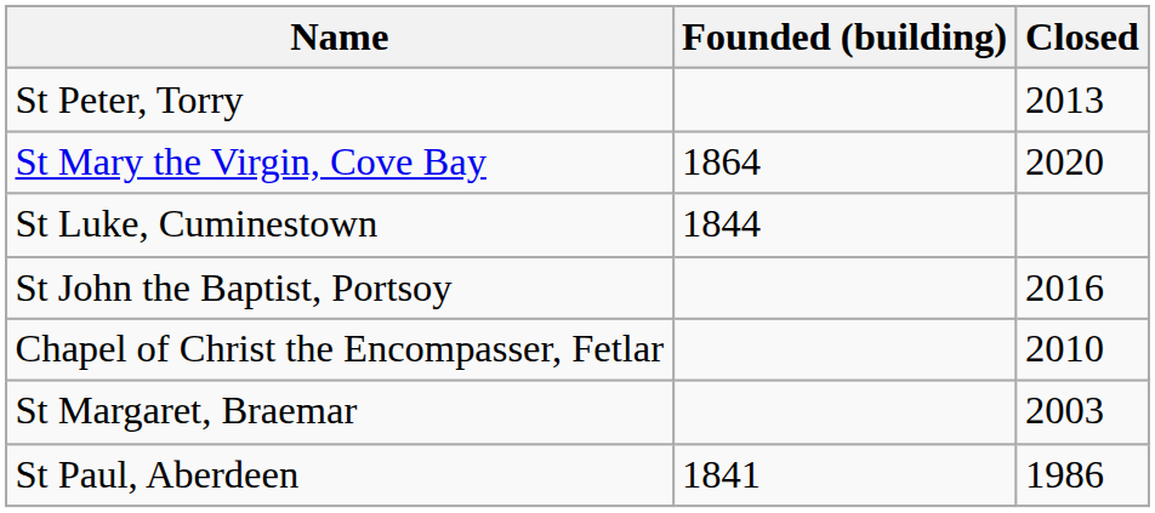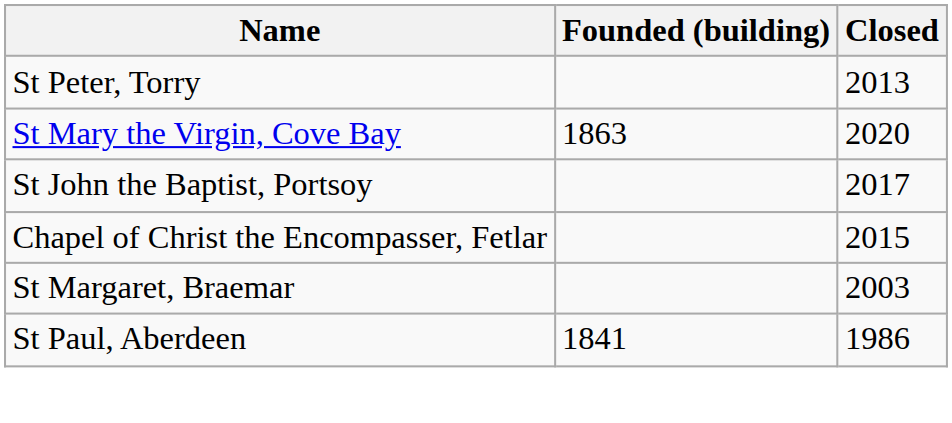 <table class="wikitable">
 <tr>
 <th>Name</th>
 <th>Founded (building)</th>
 <th>Closed</th>
 </tr>
 <tr>
 <td>St Peter, Torry</td>
 <td></td>
 <td>2013</td>
 </tr>
 <tr>
 <td><a href='#'>St Mary the Virgin, Cove Bay</a></td>
-<td>1864</td>
+<td>1863</td>
 <td>2020</td>
-</tr>
-<tr>
-<td>St Luke, Cuminestown</td>
-<td>1844</td>
-<td></td>
 </tr>
 <tr>
 <td>St John the Baptist, Portsoy</td>
 <td></td>
-<td>2016</td>
+<td>2017</td>
 </tr>
 <tr>
 <td>Chapel of Christ the Encompasser, Fetlar</td>
 <td></td>
-<td>2010</td>
+<td>2015</td>
 </tr>
 <tr>
 <td>St Margaret, Braemar</td>
 <td></td>
 <td>2003</td>
 </tr>
 <tr>
 <td>St Paul, Aberdeen</td>
 <td>1841</td>
 <td>1986</td>
 </tr>
 </table>
